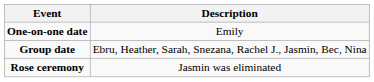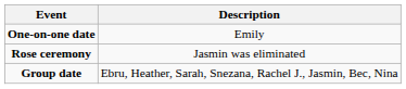 <table class="wikitable sortable" style="text-align:center;">
 <tr>
 <th>Event</th>
 <th>Description</th>
 </tr>
 <tr>
 <td><strong>One-on-one date</strong></td>
 <td>Emily</td>
 </tr>
 <tr>
+<td><strong>Rose ceremony</strong></td>
+<td>Jasmin was eliminated</td>
+</tr>
+<tr>
 <td><strong>Group date</strong></td>
 <td>Ebru, Heather, Sarah, Snezana, Rachel J., Jasmin, Bec, Nina</td>
 </tr>
-<tr>
-<td><strong>Rose ceremony</strong></td>
-<td>Jasmin was eliminated</td>
-</tr>
 </table>
